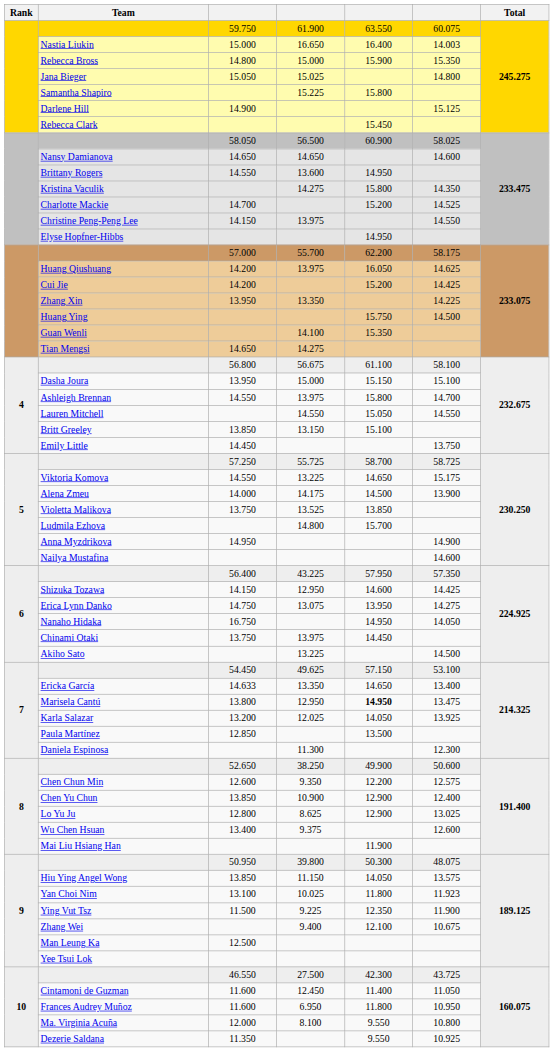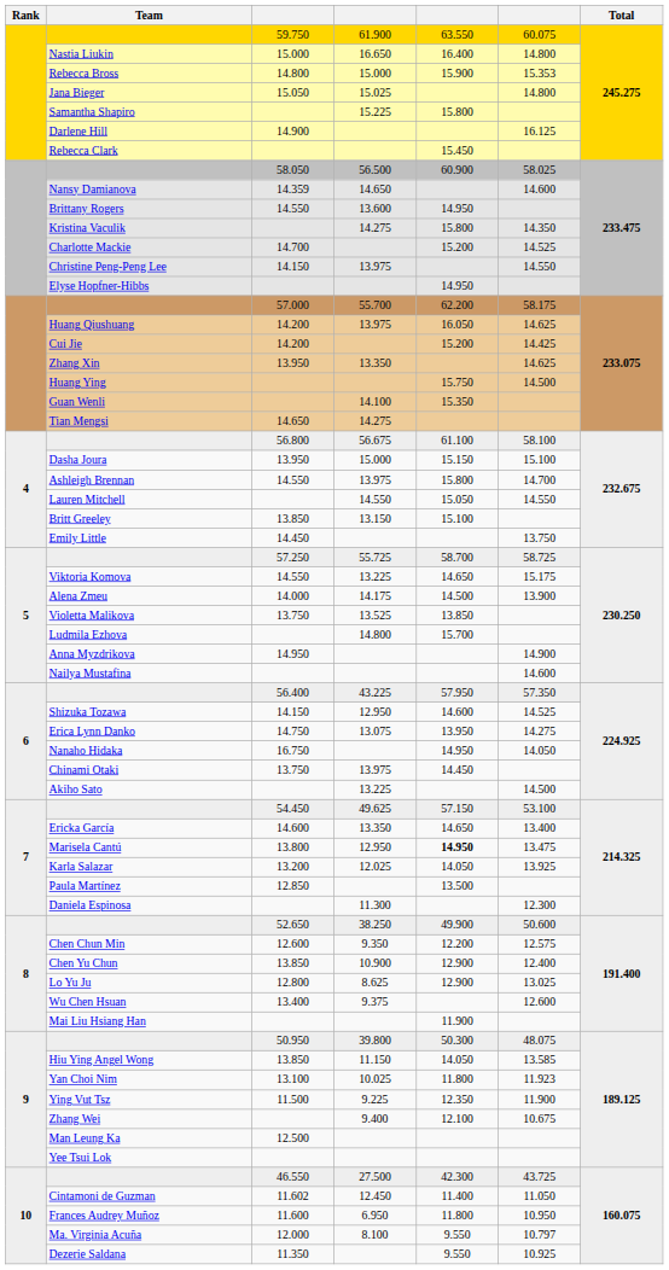 <table class="wikitable" style="text-align:center; font-size:95%">
 <tr>
 <th width="5%">Rank</th>
 <th width="25%">Team</th>
 <th width="10%"></th>
 <th width="10%"></th>
 <th width="10%"></th>
 <th width="10%"></th>
 <th width="10%">Total</th>
 </tr>
 <tr bgcolor=gold>
 <td rowspan=7></td>
 <td align="left"><strong></strong></td>
 <td>59.750</td>
 <td>61.900</td>
 <td>63.550</td>
 <td>60.075</td>
 <td rowspan=7><strong>245.275</strong></td>
 </tr>
 <tr bgcolor=fffcaf>
 <td align="left"><a href='#'>Nastia Liukin</a></td>
 <td>15.000</td>
 <td>16.650</td>
 <td>16.400</td>
-<td>14.003</td>
+<td>14.800</td>
 </tr>
 <tr bgcolor=fffcaf>
 <td align="left"><a href='#'>Rebecca Bross</a></td>
 <td>14.800</td>
 <td>15.000</td>
 <td>15.900</td>
-<td>15.350</td>
+<td>15.353</td>
 </tr>
 <tr bgcolor=fffcaf>
 <td align="left"><a href='#'>Jana Bieger</a></td>
 <td>15.050</td>
 <td>15.025</td>
 <td></td>
 <td>14.800</td>
 </tr>
 <tr bgcolor=fffcaf>
 <td align="left"><a href='#'>Samantha Shapiro</a></td>
 <td></td>
 <td>15.225</td>
 <td>15.800</td>
 <td></td>
 </tr>
 <tr bgcolor=fffcaf>
 <td align="left"><a href='#'>Darlene Hill</a></td>
 <td>14.900</td>
 <td></td>
 <td></td>
-<td>15.125</td>
+<td>16.125</td>
 </tr>
 <tr bgcolor=fffcaf>
 <td align="left"><a href='#'>Rebecca Clark</a></td>
 <td></td>
 <td></td>
 <td>15.450</td>
 <td></td>
 </tr>
 <tr bgcolor=silver>
 <td rowspan=7></td>
 <td align="left"><strong></strong></td>
 <td>58.050</td>
 <td>56.500</td>
 <td>60.900</td>
 <td>58.025</td>
 <td rowspan=7><strong>233.475</strong></td>
 </tr>
 <tr bgcolor=e5e5e5>
 <td align="left"><a href='#'>Nansy Damianova</a></td>
-<td>14.650</td>
+<td>14.359</td>
 <td>14.650</td>
 <td></td>
 <td>14.600</td>
 </tr>
 <tr bgcolor=e5e5e5>
 <td align="left"><a href='#'>Brittany Rogers</a></td>
 <td>14.550</td>
 <td>13.600</td>
 <td>14.950</td>
 <td></td>
 </tr>
 <tr bgcolor=e5e5e5>
 <td align="left"><a href='#'>Kristina Vaculik</a></td>
 <td></td>
 <td>14.275</td>
 <td>15.800</td>
 <td>14.350</td>
 </tr>
 <tr bgcolor=e5e5e5>
 <td align="left"><a href='#'>Charlotte Mackie</a></td>
 <td>14.700</td>
 <td></td>
 <td>15.200</td>
 <td>14.525</td>
 </tr>
 <tr bgcolor=e5e5e5>
 <td align="left"><a href='#'>Christine Peng-Peng Lee</a></td>
 <td>14.150</td>
 <td>13.975</td>
 <td></td>
 <td>14.550</td>
 </tr>
 <tr bgcolor=e5e5e5>
 <td align="left"><a href='#'>Elyse Hopfner-Hibbs</a></td>
 <td></td>
 <td></td>
 <td>14.950</td>
 <td></td>
 </tr>
 <tr bgcolor=cc9966>
 <td rowspan=7></td>
 <td align="left"><strong></strong></td>
 <td>57.000</td>
 <td>55.700</td>
 <td>62.200</td>
 <td>58.175</td>
 <td rowspan=7><strong>233.075</strong></td>
 </tr>
 <tr bgcolor=eecc99>
 <td align="left"><a href='#'>Huang Qiushuang</a></td>
 <td>14.200</td>
 <td>13.975</td>
 <td>16.050</td>
 <td>14.625</td>
 </tr>
 <tr bgcolor=eecc99>
 <td align="left"><a href='#'>Cui Jie</a></td>
 <td>14.200</td>
 <td></td>
 <td>15.200</td>
 <td>14.425</td>
 </tr>
 <tr bgcolor=eecc99>
 <td align="left"><a href='#'>Zhang Xin</a></td>
 <td>13.950</td>
 <td>13.350</td>
 <td></td>
-<td>14.225</td>
+<td>14.625</td>
 </tr>
 <tr bgcolor=eecc99>
 <td align="left"><a href='#'>Huang Ying</a></td>
 <td></td>
 <td></td>
 <td>15.750</td>
 <td>14.500</td>
 </tr>
 <tr bgcolor=eecc99>
 <td align="left"><a href='#'>Guan Wenli</a></td>
 <td></td>
 <td>14.100</td>
 <td>15.350</td>
 <td></td>
 </tr>
 <tr bgcolor=eecc99>
 <td align="left"><a href='#'>Tian Mengsi</a></td>
 <td>14.650</td>
 <td>14.275</td>
 <td></td>
 <td></td>
 </tr>
 <tr bgcolor=eeeeee>
 <td rowspan=6><strong>4</strong></td>
 <td align="left"><strong></strong></td>
 <td>56.800</td>
 <td>56.675</td>
 <td>61.100</td>
 <td>58.100</td>
 <td rowspan=6><strong>232.675</strong></td>
 </tr>
 <tr>
 <td align="left"><a href='#'>Dasha Joura</a></td>
 <td>13.950</td>
 <td>15.000</td>
 <td>15.150</td>
 <td>15.100</td>
 </tr>
 <tr>
 <td align="left"><a href='#'>Ashleigh Brennan</a></td>
 <td>14.550</td>
 <td>13.975</td>
 <td>15.800</td>
 <td>14.700</td>
 </tr>
 <tr>
 <td align="left"><a href='#'>Lauren Mitchell</a></td>
 <td></td>
 <td>14.550</td>
 <td>15.050</td>
 <td>14.550</td>
 </tr>
 <tr>
 <td align="left"><a href='#'>Britt Greeley</a></td>
 <td>13.850</td>
 <td>13.150</td>
 <td>15.100</td>
 <td></td>
 </tr>
 <tr>
 <td align="left"><a href='#'>Emily Little</a></td>
 <td>14.450</td>
 <td></td>
 <td></td>
 <td>13.750</td>
 </tr>
 <tr bgcolor=eeeeee>
 <td rowspan=7><strong>5</strong></td>
 <td align="left"><strong></strong></td>
 <td>57.250</td>
 <td>55.725</td>
 <td>58.700</td>
 <td>58.725</td>
 <td rowspan=7><strong>230.250</strong></td>
 </tr>
 <tr>
 <td align="left"><a href='#'>Viktoria Komova</a></td>
 <td>14.550</td>
 <td>13.225</td>
 <td>14.650</td>
 <td>15.175</td>
 </tr>
 <tr>
 <td align="left"><a href='#'>Alena Zmeu</a></td>
 <td>14.000</td>
 <td>14.175</td>
 <td>14.500</td>
 <td>13.900</td>
 </tr>
 <tr>
 <td align="left"><a href='#'>Violetta Malikova</a></td>
 <td>13.750</td>
 <td>13.525</td>
 <td>13.850</td>
 <td></td>
 </tr>
 <tr>
 <td align="left"><a href='#'>Ludmila Ezhova</a></td>
 <td></td>
 <td>14.800</td>
 <td>15.700</td>
 <td></td>
 </tr>
 <tr>
 <td align="left"><a href='#'>Anna Myzdrikova</a></td>
 <td>14.950</td>
 <td></td>
 <td></td>
 <td>14.900</td>
 </tr>
 <tr>
 <td align="left"><a href='#'>Nailya Mustafina</a></td>
 <td></td>
 <td></td>
 <td></td>
 <td>14.600</td>
 </tr>
 <tr bgcolor=eeeeee>
 <td rowspan=6><strong>6</strong></td>
 <td align="left"><strong></strong></td>
 <td>56.400</td>
 <td>43.225</td>
 <td>57.950</td>
 <td>57.350</td>
 <td rowspan=6><strong>224.925</strong></td>
 </tr>
 <tr>
 <td align="left"><a href='#'>Shizuka Tozawa</a></td>
 <td>14.150</td>
 <td>12.950</td>
 <td>14.600</td>
-<td>14.425</td>
+<td>14.525</td>
 </tr>
 <tr>
 <td align="left"><a href='#'>Erica Lynn Danko</a></td>
 <td>14.750</td>
 <td>13.075</td>
 <td>13.950</td>
 <td>14.275</td>
 </tr>
 <tr>
 <td align="left"><a href='#'>Nanaho Hidaka</a></td>
 <td>16.750</td>
 <td></td>
 <td>14.950</td>
 <td>14.050</td>
 </tr>
 <tr>
 <td align="left"><a href='#'>Chinami Otaki</a></td>
 <td>13.750</td>
 <td>13.975</td>
 <td>14.450</td>
 <td></td>
 </tr>
 <tr>
 <td align="left"><a href='#'>Akiho Sato</a></td>
 <td></td>
 <td>13.225</td>
 <td></td>
 <td>14.500</td>
 </tr>
 <tr bgcolor=eeeeee>
 <td rowspan=6><strong>7</strong></td>
 <td align="left"><strong></strong></td>
 <td>54.450</td>
 <td>49.625</td>
 <td>57.150</td>
 <td>53.100</td>
 <td rowspan=6><strong>214.325</strong></td>
 </tr>
 <tr>
 <td align="left"><a href='#'>Ericka García</a></td>
-<td>14.633</td>
+<td>14.600</td>
 <td>13.350</td>
 <td>14.650</td>
 <td>13.400</td>
 </tr>
 <tr>
 <td align="left"><a href='#'>Marisela Cantú</a></td>
 <td>13.800</td>
 <td>12.950</td>
 <td><strong>14.950</strong></td>
 <td>13.475</td>
 </tr>
 <tr>
 <td align="left"><a href='#'>Karla Salazar</a></td>
 <td>13.200</td>
 <td>12.025</td>
 <td>14.050</td>
 <td>13.925</td>
 </tr>
 <tr>
 <td align="left"><a href='#'>Paula Martínez</a></td>
 <td>12.850</td>
 <td></td>
 <td>13.500</td>
 <td></td>
 </tr>
 <tr>
 <td align="left"><a href='#'>Daniela Espinosa</a></td>
 <td></td>
 <td>11.300</td>
 <td></td>
 <td>12.300</td>
 </tr>
 <tr bgcolor=eeeeee>
 <td rowspan=6><strong>8</strong></td>
 <td align="left"><strong></strong></td>
 <td>52.650</td>
 <td>38.250</td>
 <td>49.900</td>
 <td>50.600</td>
 <td rowspan=6><strong>191.400</strong></td>
 </tr>
 <tr>
 <td align="left"><a href='#'>Chen Chun Min</a></td>
 <td>12.600</td>
 <td>9.350</td>
 <td>12.200</td>
 <td>12.575</td>
 </tr>
 <tr>
 <td align="left"><a href='#'>Chen Yu Chun</a></td>
 <td>13.850</td>
 <td>10.900</td>
 <td>12.900</td>
 <td>12.400</td>
 </tr>
 <tr>
 <td align="left"><a href='#'>Lo Yu Ju</a></td>
 <td>12.800</td>
 <td>8.625</td>
 <td>12.900</td>
 <td>13.025</td>
 </tr>
 <tr>
 <td align="left"><a href='#'>Wu Chen Hsuan</a></td>
 <td>13.400</td>
 <td>9.375</td>
 <td></td>
 <td>12.600</td>
 </tr>
 <tr>
 <td align="left"><a href='#'>Mai Liu Hsiang Han</a></td>
 <td></td>
 <td></td>
 <td>11.900</td>
 <td></td>
 </tr>
 <tr bgcolor=eeeeee>
 <td rowspan=7><strong>9</strong></td>
 <td align="left"><strong></strong></td>
 <td>50.950</td>
 <td>39.800</td>
 <td>50.300</td>
 <td>48.075</td>
 <td rowspan=7><strong>189.125</strong></td>
 </tr>
 <tr>
 <td align="left"><a href='#'>Hiu Ying Angel Wong</a></td>
 <td>13.850</td>
 <td>11.150</td>
 <td>14.050</td>
-<td>13.575</td>
+<td>13.585</td>
 </tr>
 <tr>
 <td align="left"><a href='#'>Yan Choi Nim</a></td>
 <td>13.100</td>
 <td>10.025</td>
 <td>11.800</td>
 <td>11.923</td>
 </tr>
 <tr>
 <td align="left"><a href='#'>Ying Vut Tsz</a></td>
 <td>11.500</td>
 <td>9.225</td>
 <td>12.350</td>
 <td>11.900</td>
 </tr>
 <tr>
 <td align="left"><a href='#'>Zhang Wei</a></td>
 <td></td>
 <td>9.400</td>
 <td>12.100</td>
 <td>10.675</td>
 </tr>
 <tr>
 <td align="left"><a href='#'>Man Leung Ka</a></td>
 <td>12.500</td>
 <td></td>
 <td></td>
 <td></td>
 </tr>
 <tr>
 <td align="left"><a href='#'>Yee Tsui Lok</a></td>
 <td></td>
 <td></td>
 <td></td>
 <td></td>
 </tr>
 <tr bgcolor=eeeeee>
 <td rowspan=5><strong>10</strong></td>
 <td align="left"><strong></strong></td>
 <td>46.550</td>
 <td>27.500</td>
 <td>42.300</td>
 <td>43.725</td>
 <td rowspan=5><strong>160.075</strong></td>
 </tr>
 <tr>
 <td align="left"><a href='#'>Cintamoni de Guzman</a></td>
-<td>11.600</td>
+<td>11.602</td>
 <td>12.450</td>
 <td>11.400</td>
 <td>11.050</td>
 </tr>
 <tr>
 <td align="left"><a href='#'>Frances Audrey Muñoz</a></td>
 <td>11.600</td>
 <td>6.950</td>
 <td>11.800</td>
 <td>10.950</td>
 </tr>
 <tr>
 <td align="left"><a href='#'>Ma. Virginia Acuña</a></td>
 <td>12.000</td>
 <td>8.100</td>
 <td>9.550</td>
-<td>10.800</td>
+<td>10.797</td>
 </tr>
 <tr>
 <td align="left"><a href='#'>Dezerie Saldana</a></td>
 <td>11.350</td>
 <td></td>
 <td>9.550</td>
 <td>10.925</td>
 </tr>
 </table>
